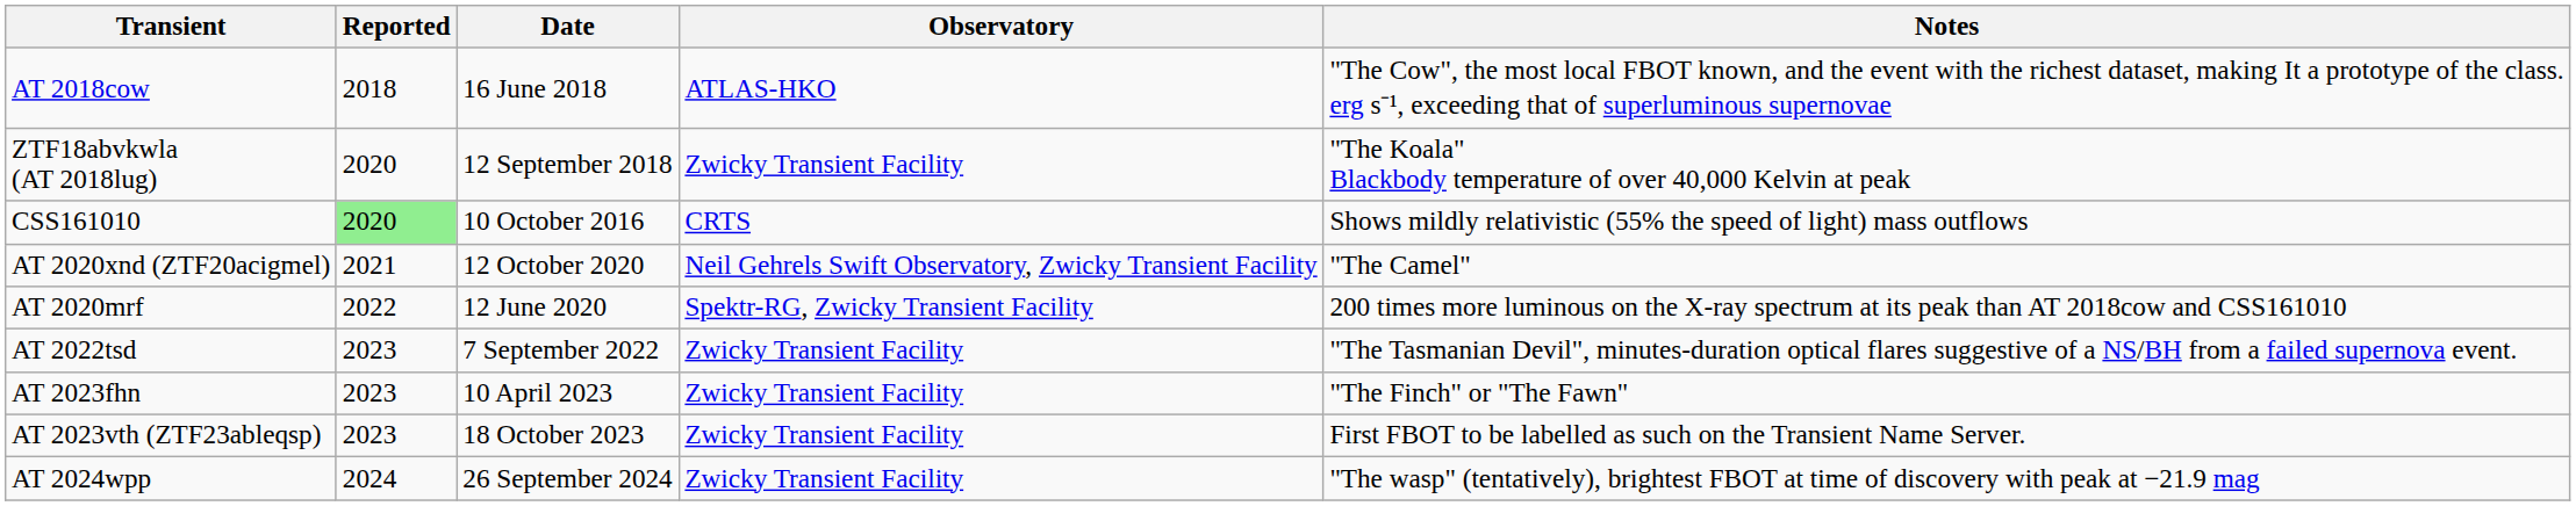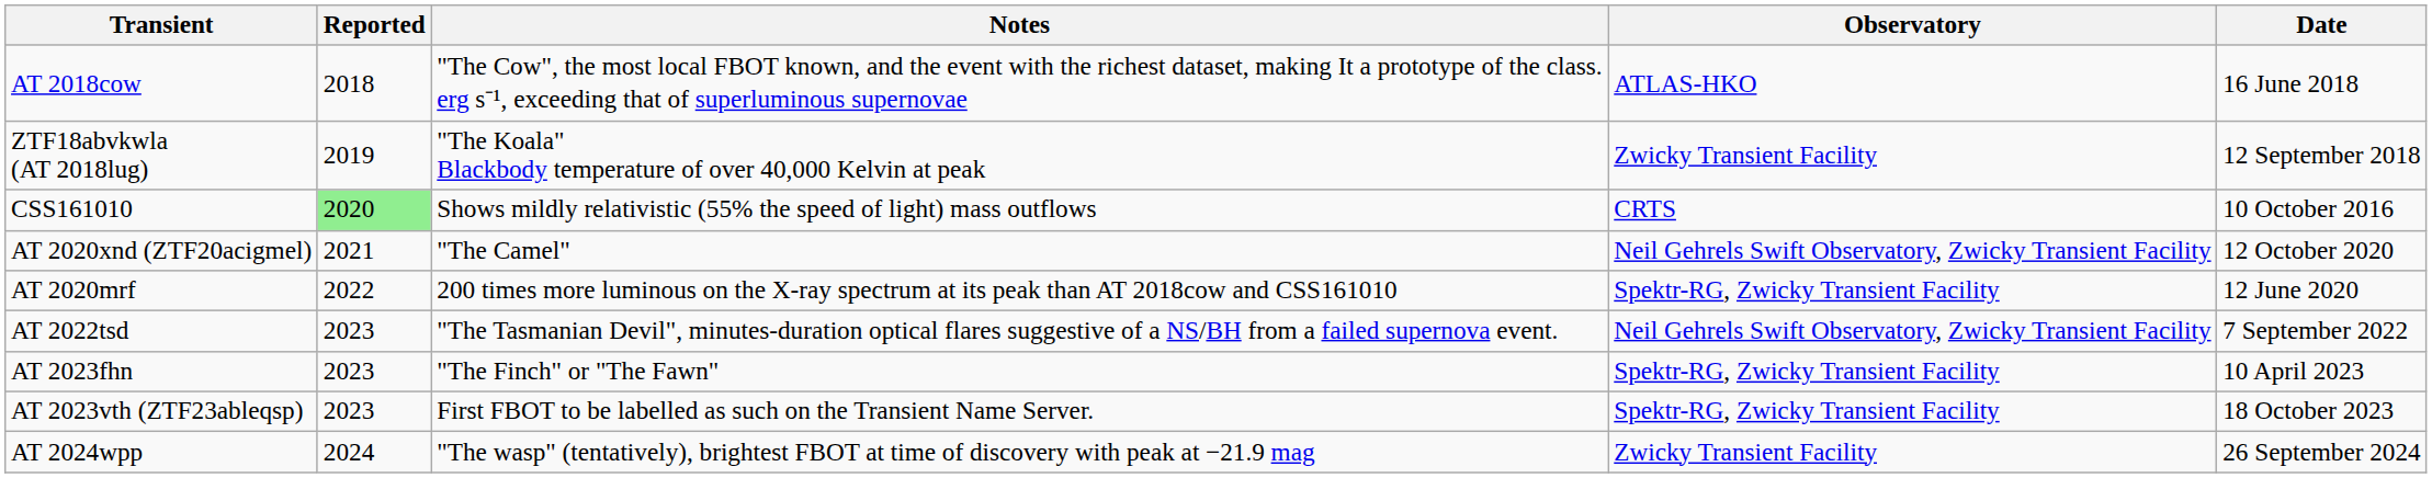 <table class="wikitable">
 <tr>
 <th>Transient</th>
 <th>Reported</th>
+<th>Notes</th>
+<th>Observatory</th>
 <th>Date</th>
-<th>Observatory</th>
-<th>Notes</th>
 </tr>
 <tr>
 <td><a href='#'>AT 2018cow</a></td>
 <td>2018</td>
+<td>"The Cow", the most local FBOT known, and the event with the richest dataset, making It a prototype of the class.<br><a href='#'>erg</a> s⁻¹, exceeding that of <a href='#'>superluminous supernovae</a></td>
+<td><a href='#'>ATLAS-HKO</a></td>
 <td>16 June 2018</td>
-<td><a href='#'>ATLAS-HKO</a></td>
-<td>"The Cow", the most local FBOT known, and the event with the richest dataset, making It a prototype of the class.<br><a href='#'>erg</a> s⁻¹, exceeding that of <a href='#'>superluminous supernovae</a></td>
 </tr>
 <tr>
 <td>ZTF18abvkwla<br>(AT 2018lug)</td>
-<td>2020</td>
+<td>2019</td>
+<td>"The Koala"<br><a href='#'>Blackbody</a> temperature of over 40,000 Kelvin at peak</td>
+<td><a href='#'>Zwicky Transient Facility</a></td>
 <td>12 September 2018</td>
-<td><a href='#'>Zwicky Transient Facility</a></td>
-<td>"The Koala"<br><a href='#'>Blackbody</a> temperature of over 40,000 Kelvin at peak</td>
 </tr>
 <tr>
 <td>CSS161010</td>
 <td style="background: lightgreen;">2020</td>
+<td>Shows mildly relativistic (55% the speed of light) mass outflows</td>
+<td><a href='#'>CRTS</a></td>
 <td>10 October 2016</td>
-<td><a href='#'>CRTS</a></td>
-<td>Shows mildly relativistic (55% the speed of light) mass outflows</td>
 </tr>
 <tr>
 <td>AT 2020xnd (ZTF20acigmel)</td>
 <td>2021</td>
+<td>"The Camel"</td>
+<td><a href='#'>Neil Gehrels Swift Observatory</a>, <a href='#'>Zwicky Transient Facility</a></td>
 <td>12 October 2020</td>
-<td><a href='#'>Neil Gehrels Swift Observatory</a>, <a href='#'>Zwicky Transient Facility</a></td>
-<td>"The Camel"</td>
 </tr>
 <tr>
 <td>AT 2020mrf</td>
 <td>2022</td>
+<td>200 times more luminous on the X-ray spectrum at its peak than AT 2018cow and CSS161010</td>
+<td><a href='#'>Spektr-RG</a>, <a href='#'>Zwicky Transient Facility</a></td>
 <td>12 June 2020</td>
-<td><a href='#'>Spektr-RG</a>, <a href='#'>Zwicky Transient Facility</a></td>
-<td>200 times more luminous on the X-ray spectrum at its peak than AT 2018cow and CSS161010</td>
 </tr>
 <tr>
 <td>AT 2022tsd</td>
 <td>2023</td>
+<td>"The Tasmanian Devil", minutes-duration optical flares suggestive of a <a href='#'>NS</a>/<a href='#'>BH</a> from a <a href='#'>failed supernova</a> event.</td>
+<td><a href='#'>Neil Gehrels Swift Observatory</a>, <a href='#'>Zwicky Transient Facility</a></td>
 <td>7 September 2022</td>
-<td><a href='#'>Zwicky Transient Facility</a></td>
-<td>"The Tasmanian Devil", minutes-duration optical flares suggestive of a <a href='#'>NS</a>/<a href='#'>BH</a> from a <a href='#'>failed supernova</a> event.</td>
 </tr>
 <tr>
 <td>AT 2023fhn</td>
 <td>2023</td>
+<td>"The Finch" or "The Fawn"</td>
+<td><a href='#'>Spektr-RG</a>, <a href='#'>Zwicky Transient Facility</a></td>
 <td>10 April 2023</td>
-<td><a href='#'>Zwicky Transient Facility</a></td>
-<td>"The Finch" or "The Fawn"</td>
 </tr>
 <tr>
 <td>AT 2023vth (ZTF23ableqsp)</td>
 <td>2023</td>
+<td>First FBOT to be labelled as such on the Transient Name Server.</td>
+<td><a href='#'>Spektr-RG</a>, <a href='#'>Zwicky Transient Facility</a></td>
 <td>18 October 2023</td>
-<td><a href='#'>Zwicky Transient Facility</a></td>
-<td>First FBOT to be labelled as such on the Transient Name Server.</td>
 </tr>
 <tr>
 <td>AT 2024wpp</td>
 <td>2024</td>
+<td>"The wasp" (tentatively), brightest FBOT at time of discovery with peak at −21.9 <a href='#'>mag</a></td>
+<td><a href='#'>Zwicky Transient Facility</a></td>
 <td>26 September 2024</td>
-<td><a href='#'>Zwicky Transient Facility</a></td>
-<td>"The wasp" (tentatively), brightest FBOT at time of discovery with peak at −21.9 <a href='#'>mag</a></td>
 </tr>
 </table>
